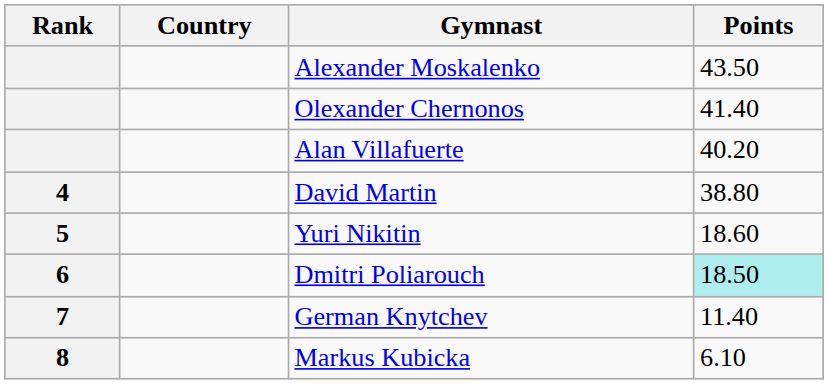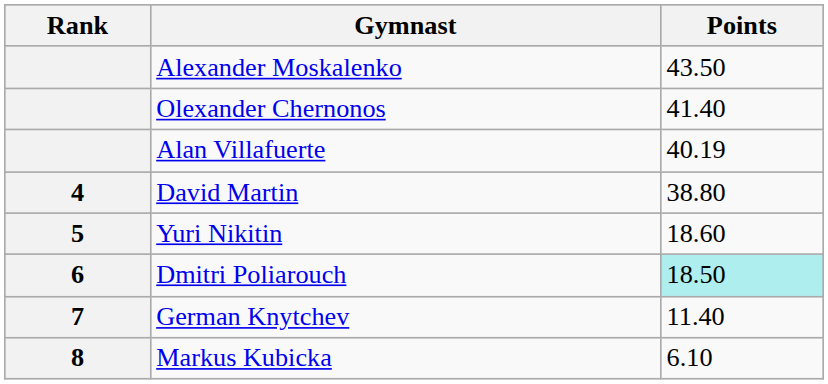 <table class="wikitable" width=500>
 <tr bgcolor="#efefef">
 <th>Rank</th>
-<th>Country</th>
 <th>Gymnast</th>
 <th>Points</th>
 </tr>
 <tr>
 <th></th>
-<td></td>
 <td><a href='#'>Alexander Moskalenko</a></td>
 <td>43.50</td>
 </tr>
 <tr>
 <th></th>
-<td></td>
 <td><a href='#'>Olexander Chernonos</a></td>
 <td>41.40</td>
 </tr>
 <tr>
 <th></th>
-<td></td>
 <td><a href='#'>Alan Villafuerte</a></td>
-<td>40.20</td>
+<td>40.19</td>
 </tr>
 <tr>
 <th>4</th>
-<td></td>
 <td><a href='#'>David Martin</a></td>
 <td>38.80</td>
 </tr>
 <tr>
 <th>5</th>
-<td></td>
 <td><a href='#'>Yuri Nikitin</a></td>
 <td>18.60</td>
 </tr>
 <tr>
 <th>6</th>
-<td></td>
 <td><a href='#'>Dmitri Poliarouch</a></td>
 <td style="background: paleturquoise;">18.50</td>
 </tr>
 <tr>
 <th>7</th>
-<td></td>
 <td><a href='#'>German Knytchev</a></td>
 <td>11.40</td>
 </tr>
 <tr>
 <th>8</th>
-<td></td>
 <td><a href='#'>Markus Kubicka</a></td>
 <td>6.10</td>
 </tr>
 </table>
